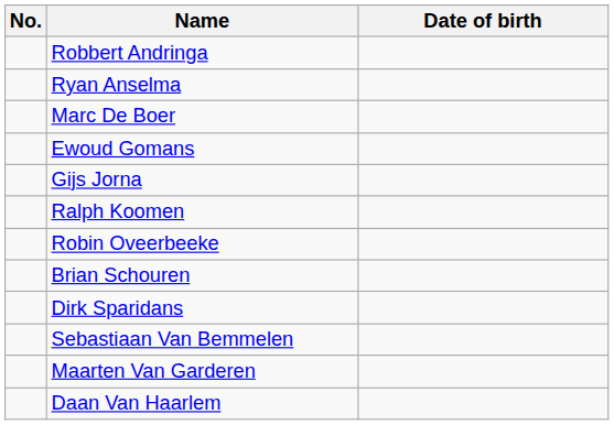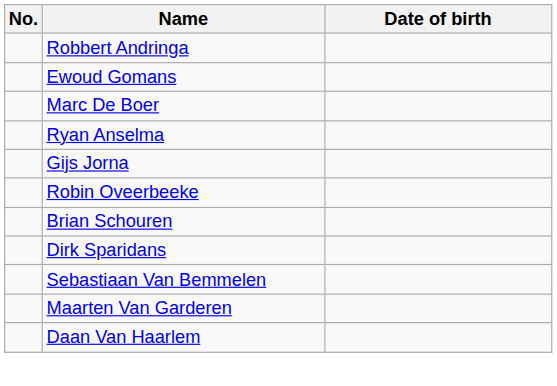 <table class="wikitable sortable" style="font-size:100%; text-align:center;">
 <tr>
 <th>No.</th>
 <th style=width:15em>Name</th>
 <th style=width:12em>Date of birth</th>
 </tr>
 <tr>
 <td></td>
 <td align=left><a href='#'>Robbert Andringa</a></td>
 <td align=right></td>
 </tr>
 <tr>
 <td></td>
-<td align=left><a href='#'>Ryan Anselma</a></td>
+<td align=left><a href='#'>Ewoud Gomans</a></td>
 <td align=right></td>
 </tr>
 <tr>
 <td></td>
 <td align=left><a href='#'>Marc De Boer</a></td>
 <td align=right></td>
 </tr>
 <tr>
 <td></td>
-<td align=left><a href='#'>Ewoud Gomans</a></td>
+<td align=left><a href='#'>Ryan Anselma</a></td>
 <td align=right></td>
 </tr>
 <tr>
 <td></td>
 <td align=left><a href='#'>Gijs Jorna</a></td>
-<td align=right></td>
-</tr>
-<tr>
-<td></td>
-<td align=left><a href='#'>Ralph Koomen</a></td>
 <td align=right></td>
 </tr>
 <tr>
 <td></td>
 <td align=left><a href='#'>Robin Oveerbeeke</a></td>
 <td align=right></td>
 </tr>
 <tr>
 <td></td>
 <td align=left><a href='#'>Brian Schouren</a></td>
 <td align=right></td>
 </tr>
 <tr>
 <td></td>
 <td align=left><a href='#'>Dirk Sparidans</a></td>
 <td align=right></td>
 </tr>
 <tr>
 <td></td>
 <td align=left><a href='#'>Sebastiaan Van Bemmelen</a></td>
 <td align=right></td>
 </tr>
 <tr>
 <td></td>
 <td align=left><a href='#'>Maarten Van Garderen</a></td>
 <td align=right></td>
 </tr>
 <tr>
 <td></td>
 <td align=left><a href='#'>Daan Van Haarlem</a></td>
 <td align=right></td>
 </tr>
 </table>
